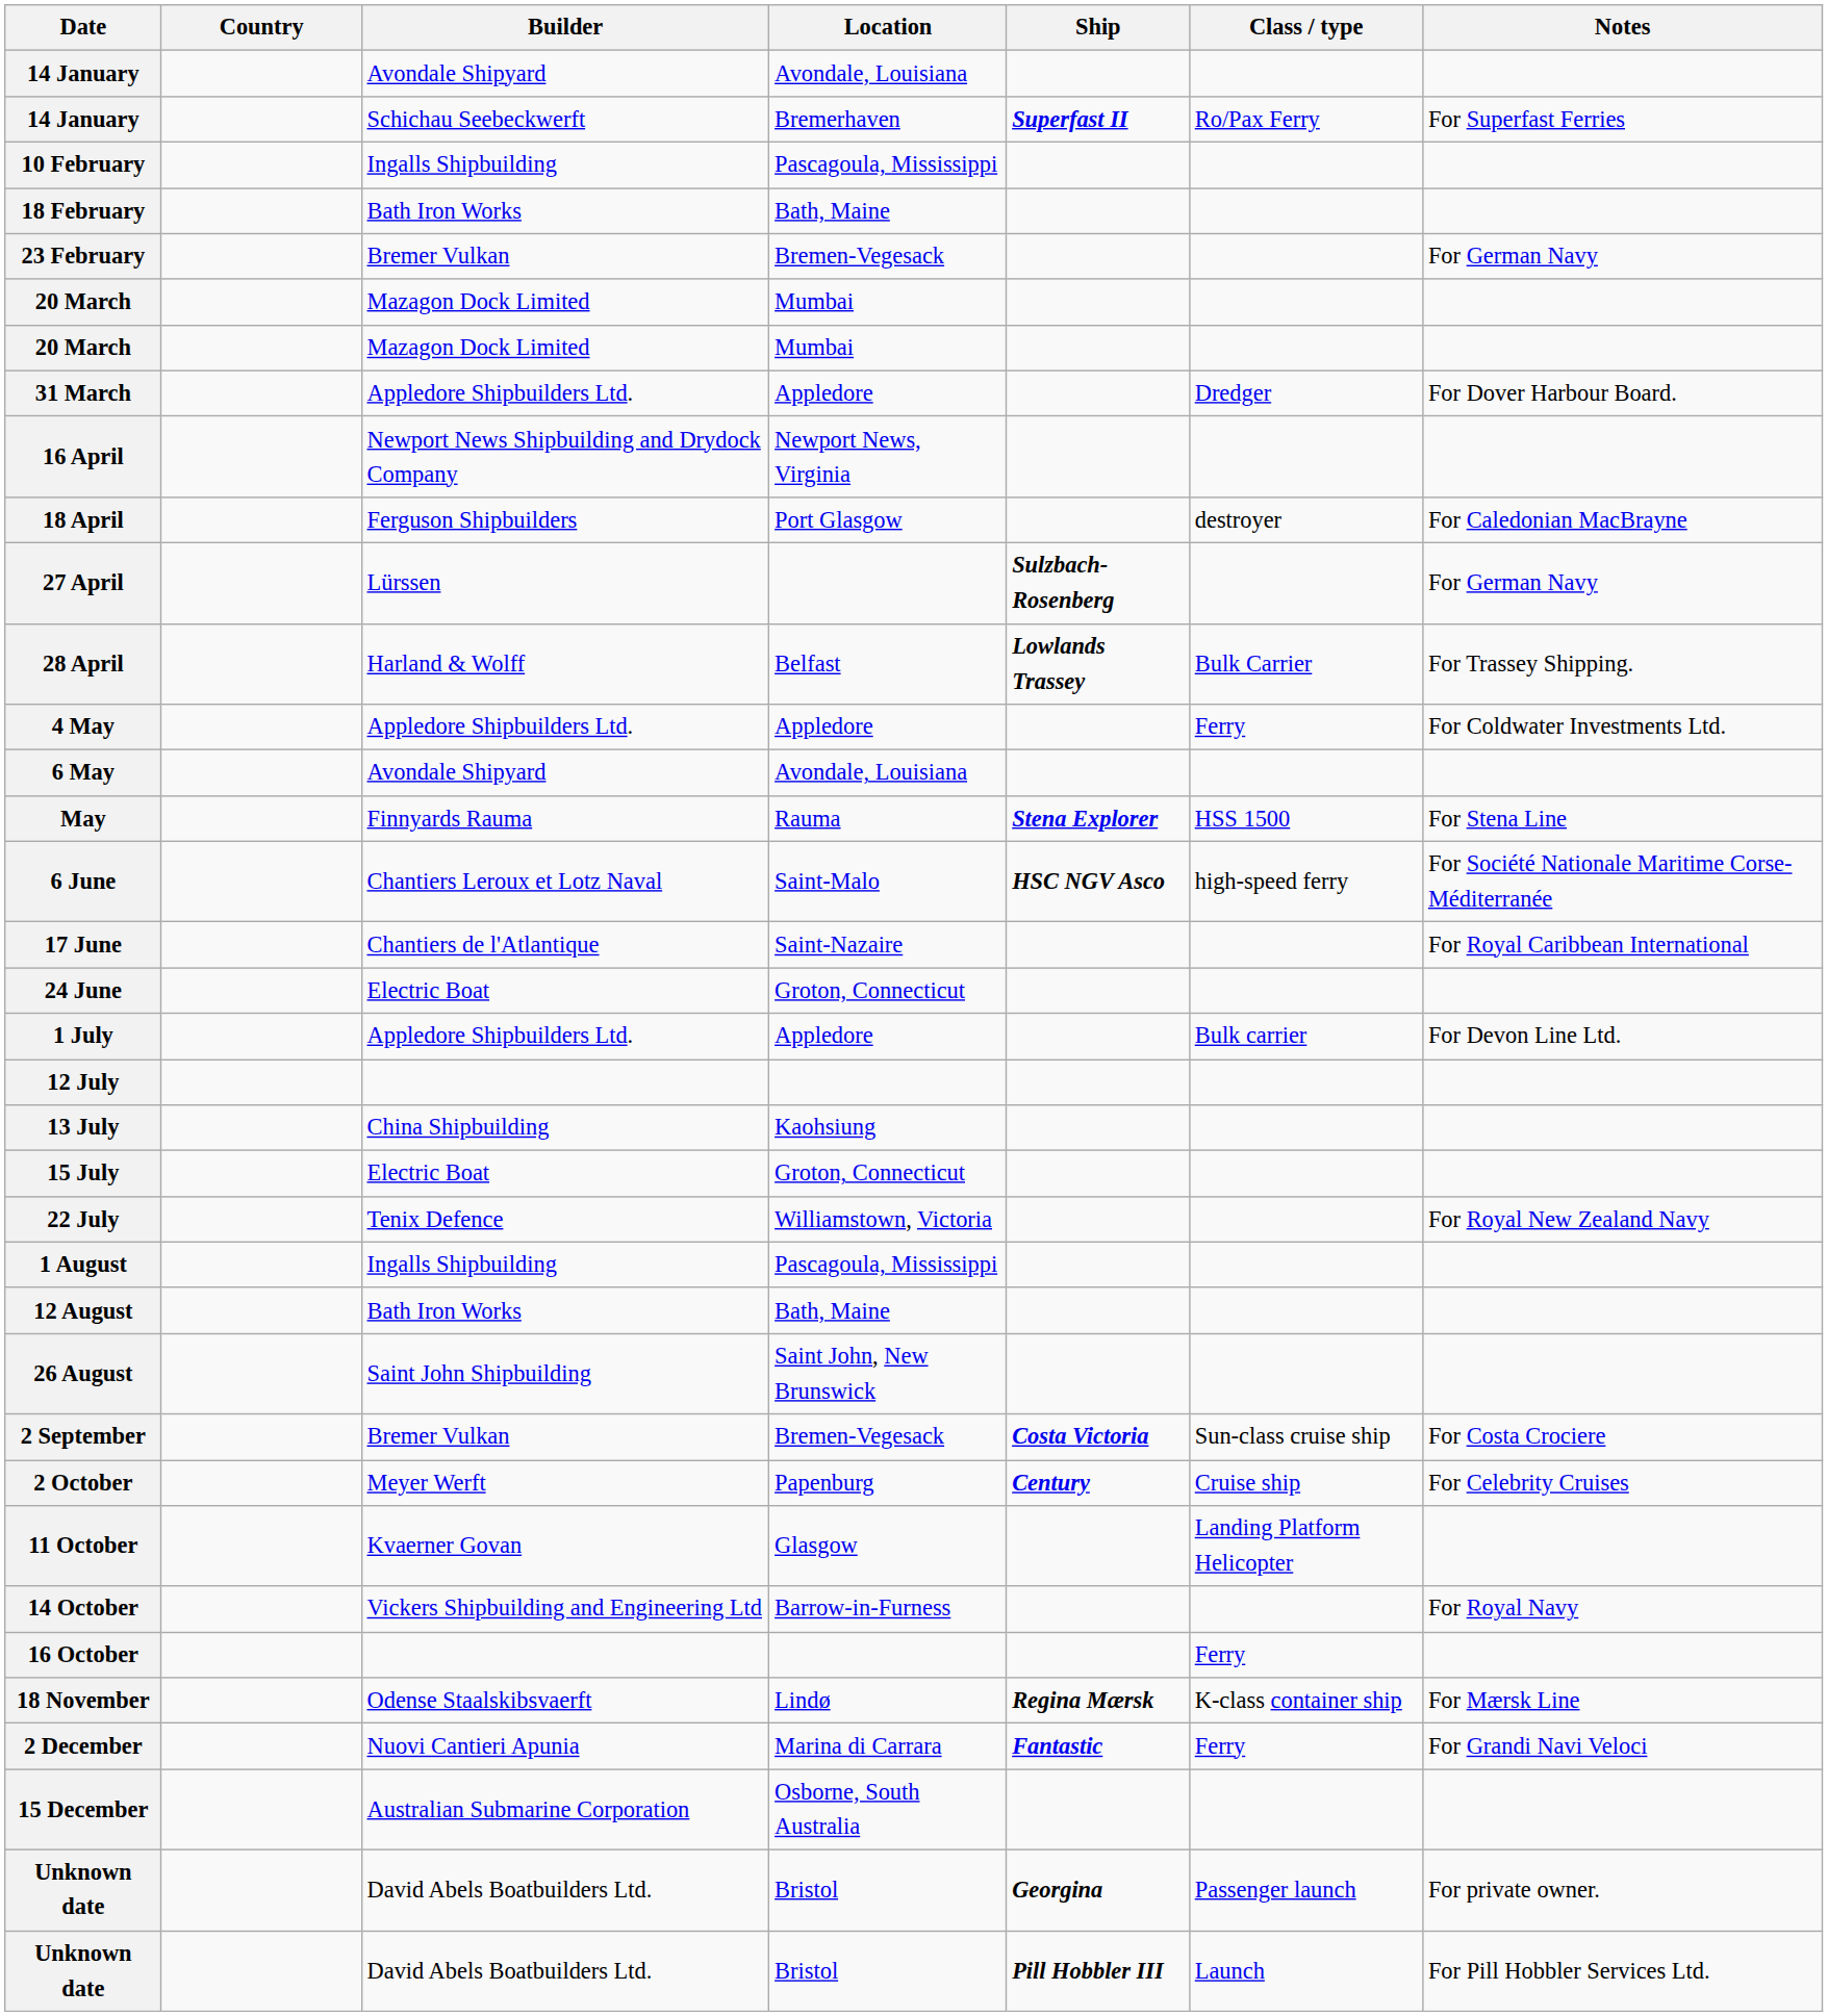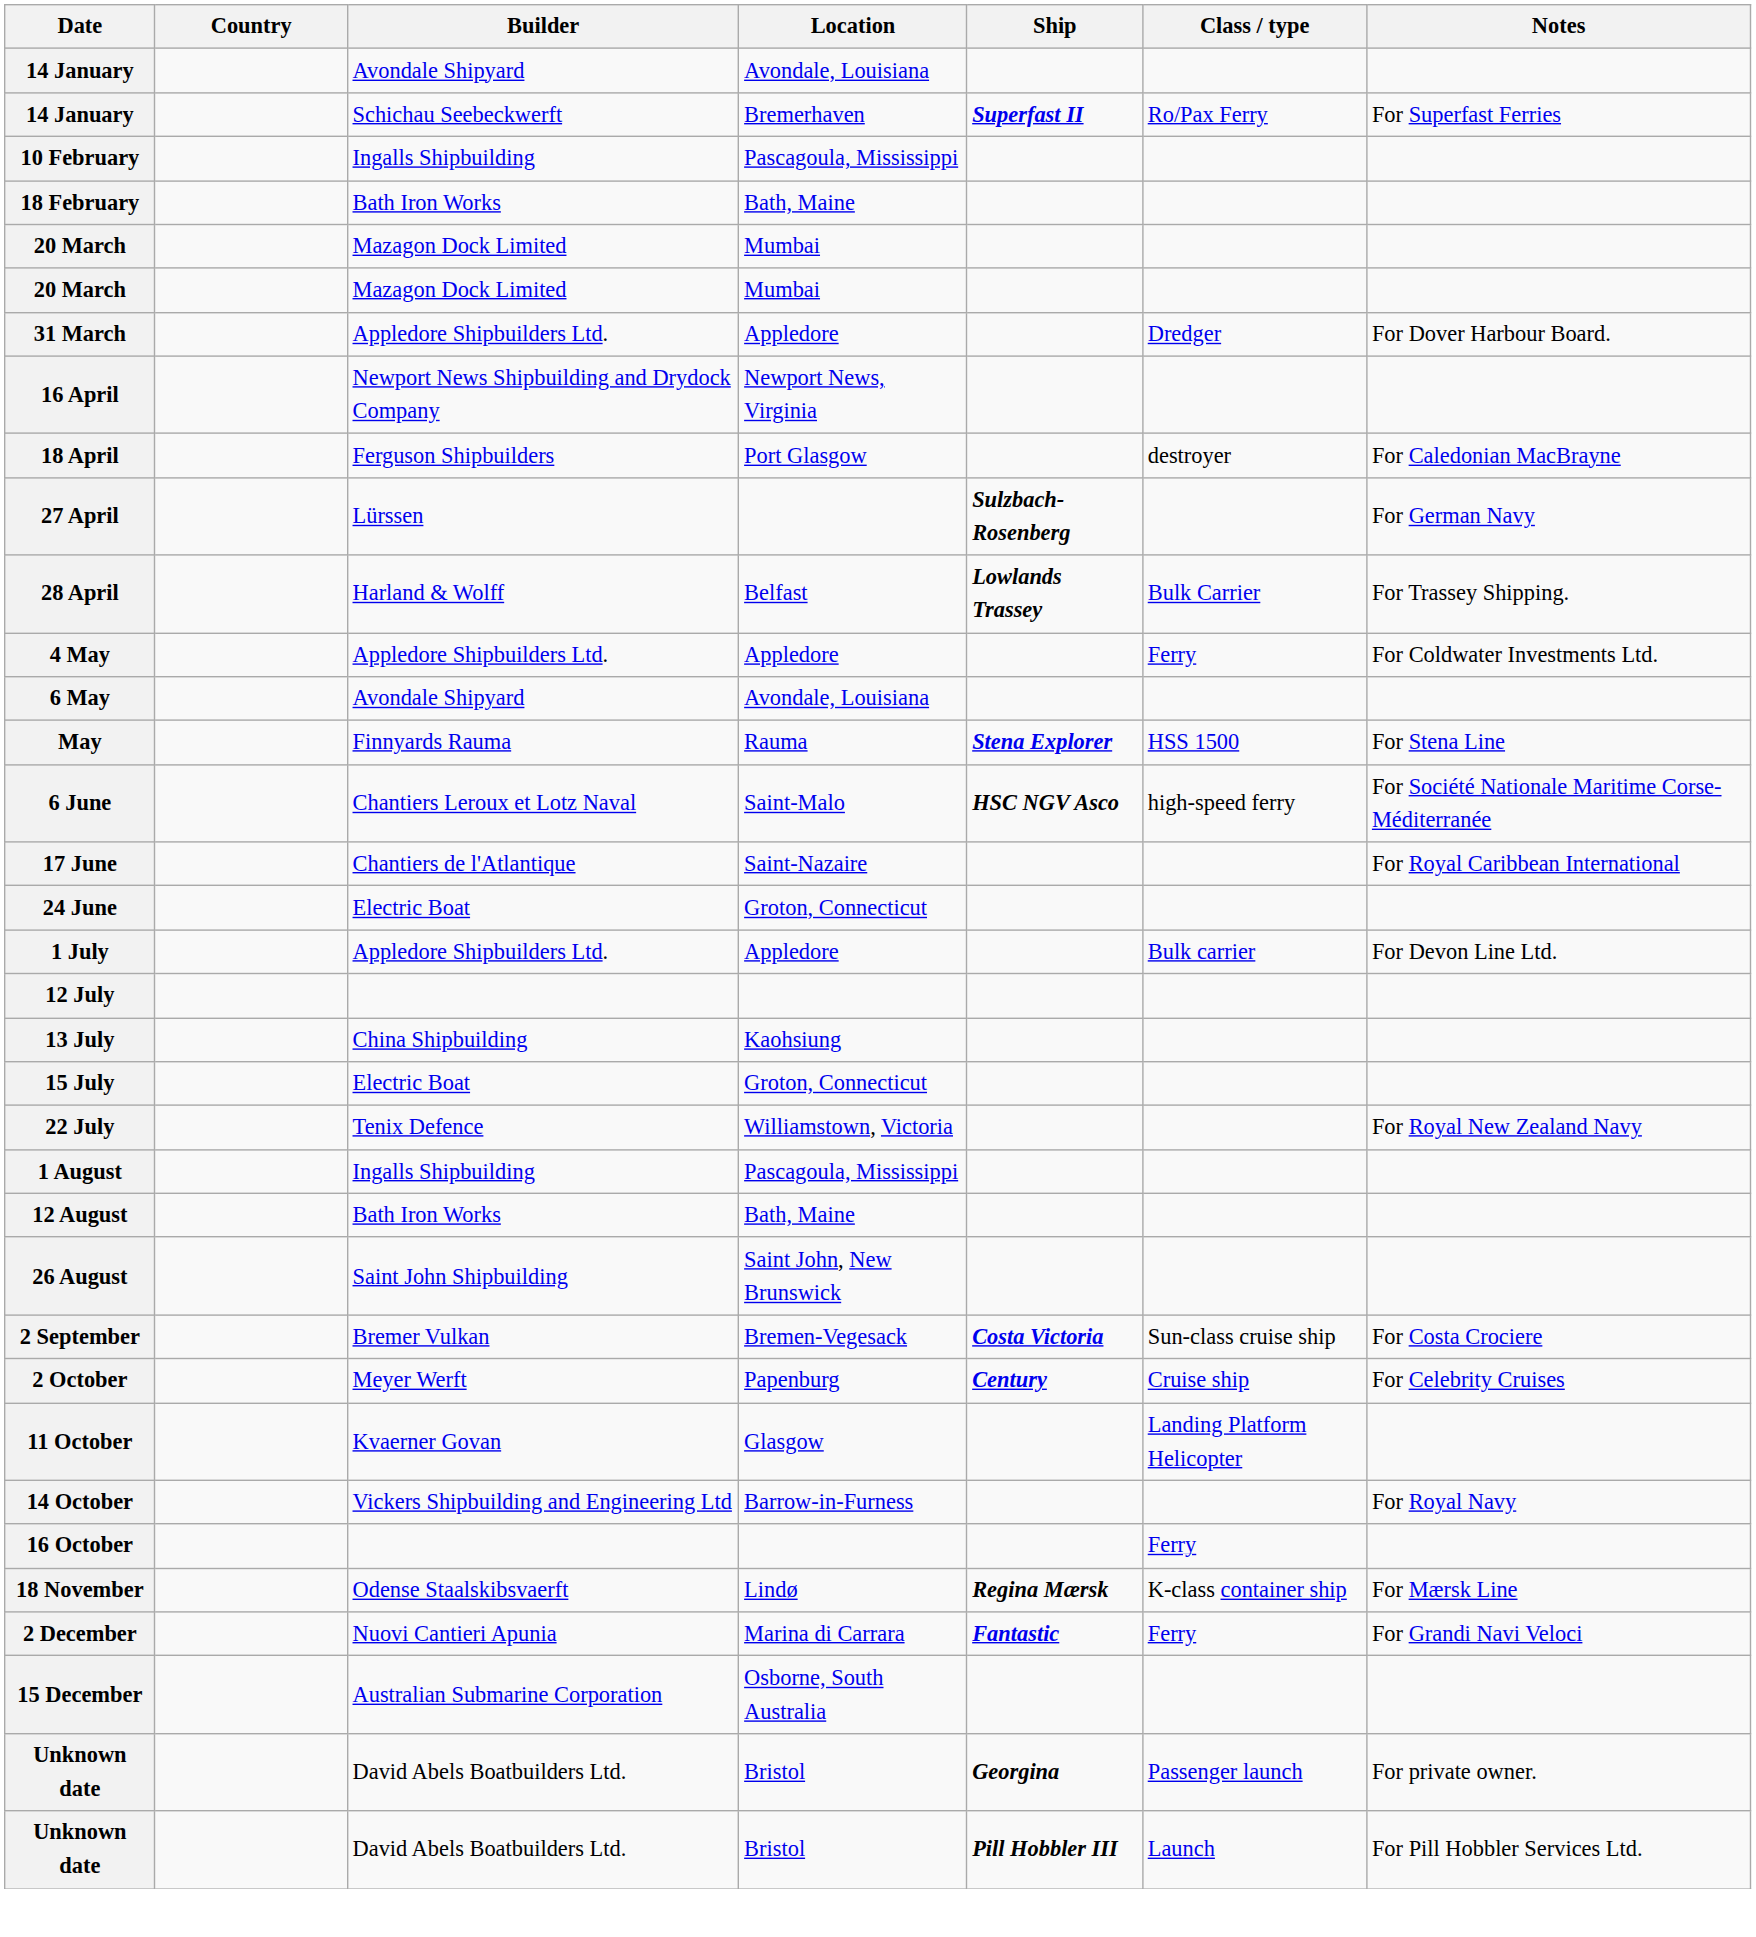 <table class="wikitable sortable" style="font-size:1.00em; line-height:1.5em;">
 <tr>
 <th width="100">Date</th>
 <th width="130">Country</th>
 <th>Builder</th>
 <th>Location</th>
 <th>Ship</th>
 <th>Class / type</th>
 <th>Notes</th>
 </tr>
 <tr>
 <th>14 January</th>
 <td></td>
 <td><a href='#'>Avondale Shipyard</a></td>
 <td><a href='#'>Avondale, Louisiana</a></td>
 <td><strong></strong></td>
 <td></td>
 <td></td>
 </tr>
 <tr>
 <th>14 January</th>
 <td></td>
 <td><a href='#'>Schichau Seebeckwerft</a></td>
 <td><a href='#'>Bremerhaven</a></td>
 <td><strong><a href='#'><em>Superfast II</em></a></strong></td>
 <td><a href='#'>Ro/Pax Ferry</a></td>
 <td>For <a href='#'>Superfast Ferries</a></td>
 </tr>
 <tr>
 <th>10 February</th>
 <td></td>
 <td><a href='#'>Ingalls Shipbuilding</a></td>
 <td><a href='#'>Pascagoula, Mississippi</a></td>
 <td><strong></strong></td>
 <td></td>
 <td></td>
 </tr>
 <tr>
 <th>18 February</th>
 <td></td>
 <td><a href='#'>Bath Iron Works</a></td>
 <td><a href='#'>Bath, Maine</a></td>
 <td><strong></strong></td>
 <td></td>
 <td></td>
-</tr>
-<tr>
-<th>23 February</th>
-<td></td>
-<td><a href='#'>Bremer Vulkan</a></td>
-<td><a href='#'>Bremen-Vegesack</a></td>
-<td><strong></strong></td>
-<td></td>
-<td>For <a href='#'>German Navy</a></td>
 </tr>
 <tr>
 <th>20 March</th>
 <td></td>
 <td><a href='#'>Mazagon Dock Limited</a></td>
 <td><a href='#'>Mumbai</a></td>
 <td><strong></strong></td>
 <td></td>
 <td></td>
 </tr>
 <tr>
 <th>20 March</th>
 <td></td>
 <td><a href='#'>Mazagon Dock Limited</a></td>
 <td><a href='#'>Mumbai</a></td>
 <td><strong></strong></td>
 <td></td>
 <td></td>
 </tr>
 <tr ---->
 <th>31 March</th>
 <td></td>
 <td><a href='#'>Appledore Shipbuilders Ltd</a>.</td>
 <td><a href='#'>Appledore</a></td>
 <td><strong></strong></td>
 <td><a href='#'>Dredger</a></td>
 <td>For Dover Harbour Board.</td>
 </tr>
 <tr>
 <th>16 April</th>
 <td></td>
 <td><a href='#'>Newport News Shipbuilding and Drydock Company</a></td>
 <td><a href='#'>Newport News, Virginia</a></td>
 <td><strong></strong></td>
 <td></td>
 <td></td>
 </tr>
 <tr>
 <th>18 April</th>
 <td></td>
 <td><a href='#'>Ferguson Shipbuilders</a></td>
 <td><a href='#'>Port Glasgow</a></td>
 <td><strong></strong></td>
 <td> destroyer</td>
 <td>For <a href='#'>Caledonian MacBrayne</a></td>
 </tr>
 <tr>
 <th>27 April</th>
 <td></td>
 <td><a href='#'>Lürssen</a></td>
 <td></td>
 <td><strong><em>Sulzbach-Rosenberg</em></strong></td>
 <td></td>
 <td>For <a href='#'>German Navy</a></td>
 </tr>
 <tr ---->
 <th>28 April</th>
 <td></td>
 <td><a href='#'>Harland & Wolff</a></td>
 <td><a href='#'>Belfast</a></td>
 <td><strong><em>Lowlands Trassey</em></strong></td>
 <td><a href='#'>Bulk Carrier</a></td>
 <td>For Trassey Shipping.</td>
 </tr>
 <tr ---->
 <th>4 May</th>
 <td></td>
 <td><a href='#'>Appledore Shipbuilders Ltd</a>.</td>
 <td><a href='#'>Appledore</a></td>
 <td><strong></strong></td>
 <td><a href='#'>Ferry</a></td>
 <td>For Coldwater Investments Ltd.</td>
 </tr>
 <tr>
 <th>6 May</th>
 <td></td>
 <td><a href='#'>Avondale Shipyard</a></td>
 <td><a href='#'>Avondale, Louisiana</a></td>
 <td><strong></strong></td>
 <td></td>
 <td></td>
 </tr>
 <tr>
 <th>May</th>
 <td></td>
 <td><a href='#'>Finnyards Rauma</a></td>
 <td><a href='#'>Rauma</a></td>
 <td><strong><em><a href='#'>Stena Explorer</a></em></strong></td>
 <td><a href='#'>HSS 1500</a></td>
 <td>For <a href='#'>Stena Line</a></td>
 </tr>
 <tr>
 <th>6 June</th>
 <td></td>
 <td><a href='#'>Chantiers Leroux et Lotz Naval</a></td>
 <td><a href='#'>Saint-Malo</a></td>
 <td><strong><em>HSC NGV Asco</em></strong></td>
 <td>high-speed ferry</td>
 <td>For <a href='#'>Société Nationale Maritime Corse-Méditerranée</a></td>
 </tr>
 <tr>
 <th>17 June</th>
 <td></td>
 <td><a href='#'>Chantiers de l'Atlantique</a></td>
 <td><a href='#'>Saint-Nazaire</a></td>
 <td><strong></strong></td>
 <td></td>
 <td>For <a href='#'>Royal Caribbean International</a></td>
 </tr>
 <tr>
 <th>24 June</th>
 <td></td>
 <td><a href='#'>Electric Boat</a></td>
 <td><a href='#'>Groton, Connecticut</a></td>
 <td><strong></strong></td>
 <td></td>
 <td></td>
 </tr>
 <tr ---->
 <th>1 July</th>
 <td></td>
 <td><a href='#'>Appledore Shipbuilders Ltd</a>.</td>
 <td><a href='#'>Appledore</a></td>
 <td><strong></strong></td>
 <td><a href='#'>Bulk carrier</a></td>
 <td>For Devon Line Ltd.</td>
 </tr>
 <tr>
 <th>12 July</th>
 <td></td>
 <td></td>
 <td></td>
 <td><strong></strong></td>
 <td></td>
 <td></td>
 </tr>
 <tr>
 <th>13 July</th>
 <td></td>
 <td><a href='#'>China Shipbuilding</a></td>
 <td><a href='#'>Kaohsiung</a></td>
 <td><strong></strong></td>
 <td></td>
 <td></td>
 </tr>
 <tr>
 <th>15 July</th>
 <td></td>
 <td><a href='#'>Electric Boat</a></td>
 <td><a href='#'>Groton, Connecticut</a></td>
 <td><strong></strong></td>
 <td></td>
 <td></td>
 </tr>
 <tr>
 <th>22 July</th>
 <td></td>
 <td><a href='#'>Tenix Defence</a></td>
 <td><a href='#'>Williamstown</a>, <a href='#'>Victoria</a></td>
 <td><strong></strong></td>
 <td></td>
 <td>For <a href='#'>Royal New Zealand Navy</a></td>
 </tr>
 <tr>
 <th>1 August</th>
 <td></td>
 <td><a href='#'>Ingalls Shipbuilding</a></td>
 <td><a href='#'>Pascagoula, Mississippi</a></td>
 <td><strong></strong></td>
 <td></td>
 <td></td>
 </tr>
 <tr>
 <th>12 August</th>
 <td></td>
 <td><a href='#'>Bath Iron Works</a></td>
 <td><a href='#'>Bath, Maine</a></td>
 <td><strong></strong></td>
 <td></td>
 <td></td>
 </tr>
 <tr>
 <th>26 August</th>
 <td></td>
 <td><a href='#'>Saint John Shipbuilding</a></td>
 <td><a href='#'>Saint John</a>, <a href='#'>New Brunswick</a></td>
 <td><strong></strong></td>
 <td></td>
 <td></td>
 </tr>
 <tr>
 <th>2 September</th>
 <td></td>
 <td><a href='#'>Bremer Vulkan</a></td>
 <td><a href='#'>Bremen-Vegesack</a></td>
 <td><strong><em><a href='#'>Costa Victoria</a></em></strong></td>
 <td>Sun-class cruise ship</td>
 <td>For <a href='#'>Costa Crociere</a></td>
 </tr>
 <tr>
 <th>2 October</th>
 <td></td>
 <td><a href='#'>Meyer Werft</a></td>
 <td><a href='#'>Papenburg</a></td>
 <td><strong><a href='#'><em>Century</em></a></strong></td>
 <td><a href='#'>Cruise ship</a></td>
 <td>For <a href='#'>Celebrity Cruises</a></td>
 </tr>
 <tr>
 <th>11 October</th>
 <td></td>
 <td><a href='#'>Kvaerner Govan</a></td>
 <td><a href='#'>Glasgow</a></td>
 <td><strong></strong></td>
 <td><a href='#'>Landing Platform Helicopter</a></td>
 <td></td>
 </tr>
 <tr>
 <th>14 October</th>
 <td></td>
 <td><a href='#'>Vickers Shipbuilding and Engineering Ltd</a></td>
 <td><a href='#'>Barrow-in-Furness</a></td>
 <td><strong></strong></td>
 <td></td>
 <td>For <a href='#'>Royal Navy</a></td>
 </tr>
 <tr>
 <th>16 October</th>
 <td></td>
 <td></td>
 <td></td>
 <td><strong></strong></td>
 <td><a href='#'>Ferry</a></td>
 <td></td>
 </tr>
 <tr>
 <th>18 November</th>
 <td></td>
 <td><a href='#'>Odense Staalskibsvaerft</a></td>
 <td><a href='#'>Lindø</a></td>
 <td><strong><em>Regina Mærsk</em></strong></td>
 <td>K-class <a href='#'>container ship</a></td>
 <td>For <a href='#'>Mærsk Line</a></td>
 </tr>
 <tr>
 <th>2 December</th>
 <td></td>
 <td><a href='#'>Nuovi Cantieri Apunia</a></td>
 <td><a href='#'>Marina di Carrara</a></td>
 <td><strong><a href='#'><em>Fantastic</em></a></strong></td>
 <td><a href='#'>Ferry</a></td>
 <td>For <a href='#'>Grandi Navi Veloci</a></td>
 </tr>
 <tr>
 <th>15 December</th>
 <td></td>
 <td><a href='#'>Australian Submarine Corporation</a></td>
 <td><a href='#'>Osborne, South Australia</a></td>
 <td><strong></strong></td>
 <td></td>
 <td></td>
 </tr>
 <tr ---->
 <th>Unknown date</th>
 <td></td>
 <td>David Abels Boatbuilders Ltd.</td>
 <td><a href='#'>Bristol</a></td>
 <td><strong><em>Georgina</em></strong></td>
 <td><a href='#'>Passenger launch</a></td>
 <td>For private owner.</td>
 </tr>
 <tr ---->
 <th>Unknown date</th>
 <td></td>
 <td>David Abels Boatbuilders Ltd.</td>
 <td><a href='#'>Bristol</a></td>
 <td><strong><em>Pill Hobbler III</em></strong></td>
 <td><a href='#'>Launch</a></td>
 <td>For Pill Hobbler Services Ltd.</td>
 </tr>
 </table>
